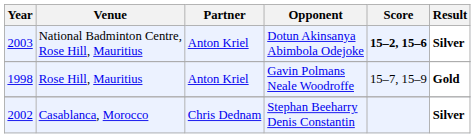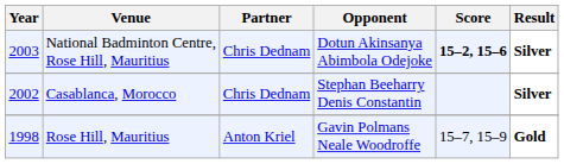 <table class="sortable wikitable" style="font-size: 90%;">
 <tr>
 <th>Year</th>
 <th>Venue</th>
 <th>Partner</th>
 <th>Opponent</th>
 <th>Score</th>
 <th>Result</th>
 </tr>
 <tr style="background:#ECF2FF">
 <td align="center"><a href='#'>2003</a></td>
 <td align="left">National Badminton Centre,<br><a href='#'>Rose Hill</a>, <a href='#'>Mauritius</a></td>
-<td align="left"> <a href='#'>Anton Kriel</a></td>
+<td align="left"> <a href='#'>Chris Dednam</a></td>
 <td align="left"> <a href='#'>Dotun Akinsanya</a> <br>  <a href='#'>Abimbola Odejoke</a></td>
 <td align="left"><strong>15–2, 15–6</strong></td>
+<td style="text-align:left; background:white"> <strong>Silver</strong></td>
+</tr>
+<tr>
+</tr>
+<tr style="background:#ECF2FF">
+<td align="center"><a href='#'>2002</a></td>
+<td align="left"><a href='#'>Casablanca</a>, <a href='#'>Morocco</a></td>
+<td align="left"> <a href='#'>Chris Dednam</a></td>
+<td align="left"> <a href='#'>Stephan Beeharry</a> <br>  <a href='#'>Denis Constantin</a></td>
+<td align="left"></td>
 <td style="text-align:left; background:white"> <strong>Silver</strong></td>
 </tr>
 <tr>
 </tr>
 <tr style="background:#ECF2FF">
 <td align="center"><a href='#'>1998</a></td>
 <td align="left"><a href='#'>Rose Hill</a>, <a href='#'>Mauritius</a></td>
 <td align="left"> <a href='#'>Anton Kriel</a></td>
 <td align="left"> <a href='#'>Gavin Polmans</a> <br>  <a href='#'>Neale Woodroffe</a></td>
 <td align="left">15–7, 15–9</td>
 <td style="text-align:left; background:white"> <strong>Gold</strong></td>
 </tr>
-<tr>
-</tr>
-<tr style="background:#ECF2FF">
-<td align="center"><a href='#'>2002</a></td>
-<td align="left"><a href='#'>Casablanca</a>, <a href='#'>Morocco</a></td>
-<td align="left"> <a href='#'>Chris Dednam</a></td>
-<td align="left"> <a href='#'>Stephan Beeharry</a> <br>  <a href='#'>Denis Constantin</a></td>
-<td align="left"></td>
-<td style="text-align:left; background:white"> <strong>Silver</strong></td>
-</tr>
 </table>
